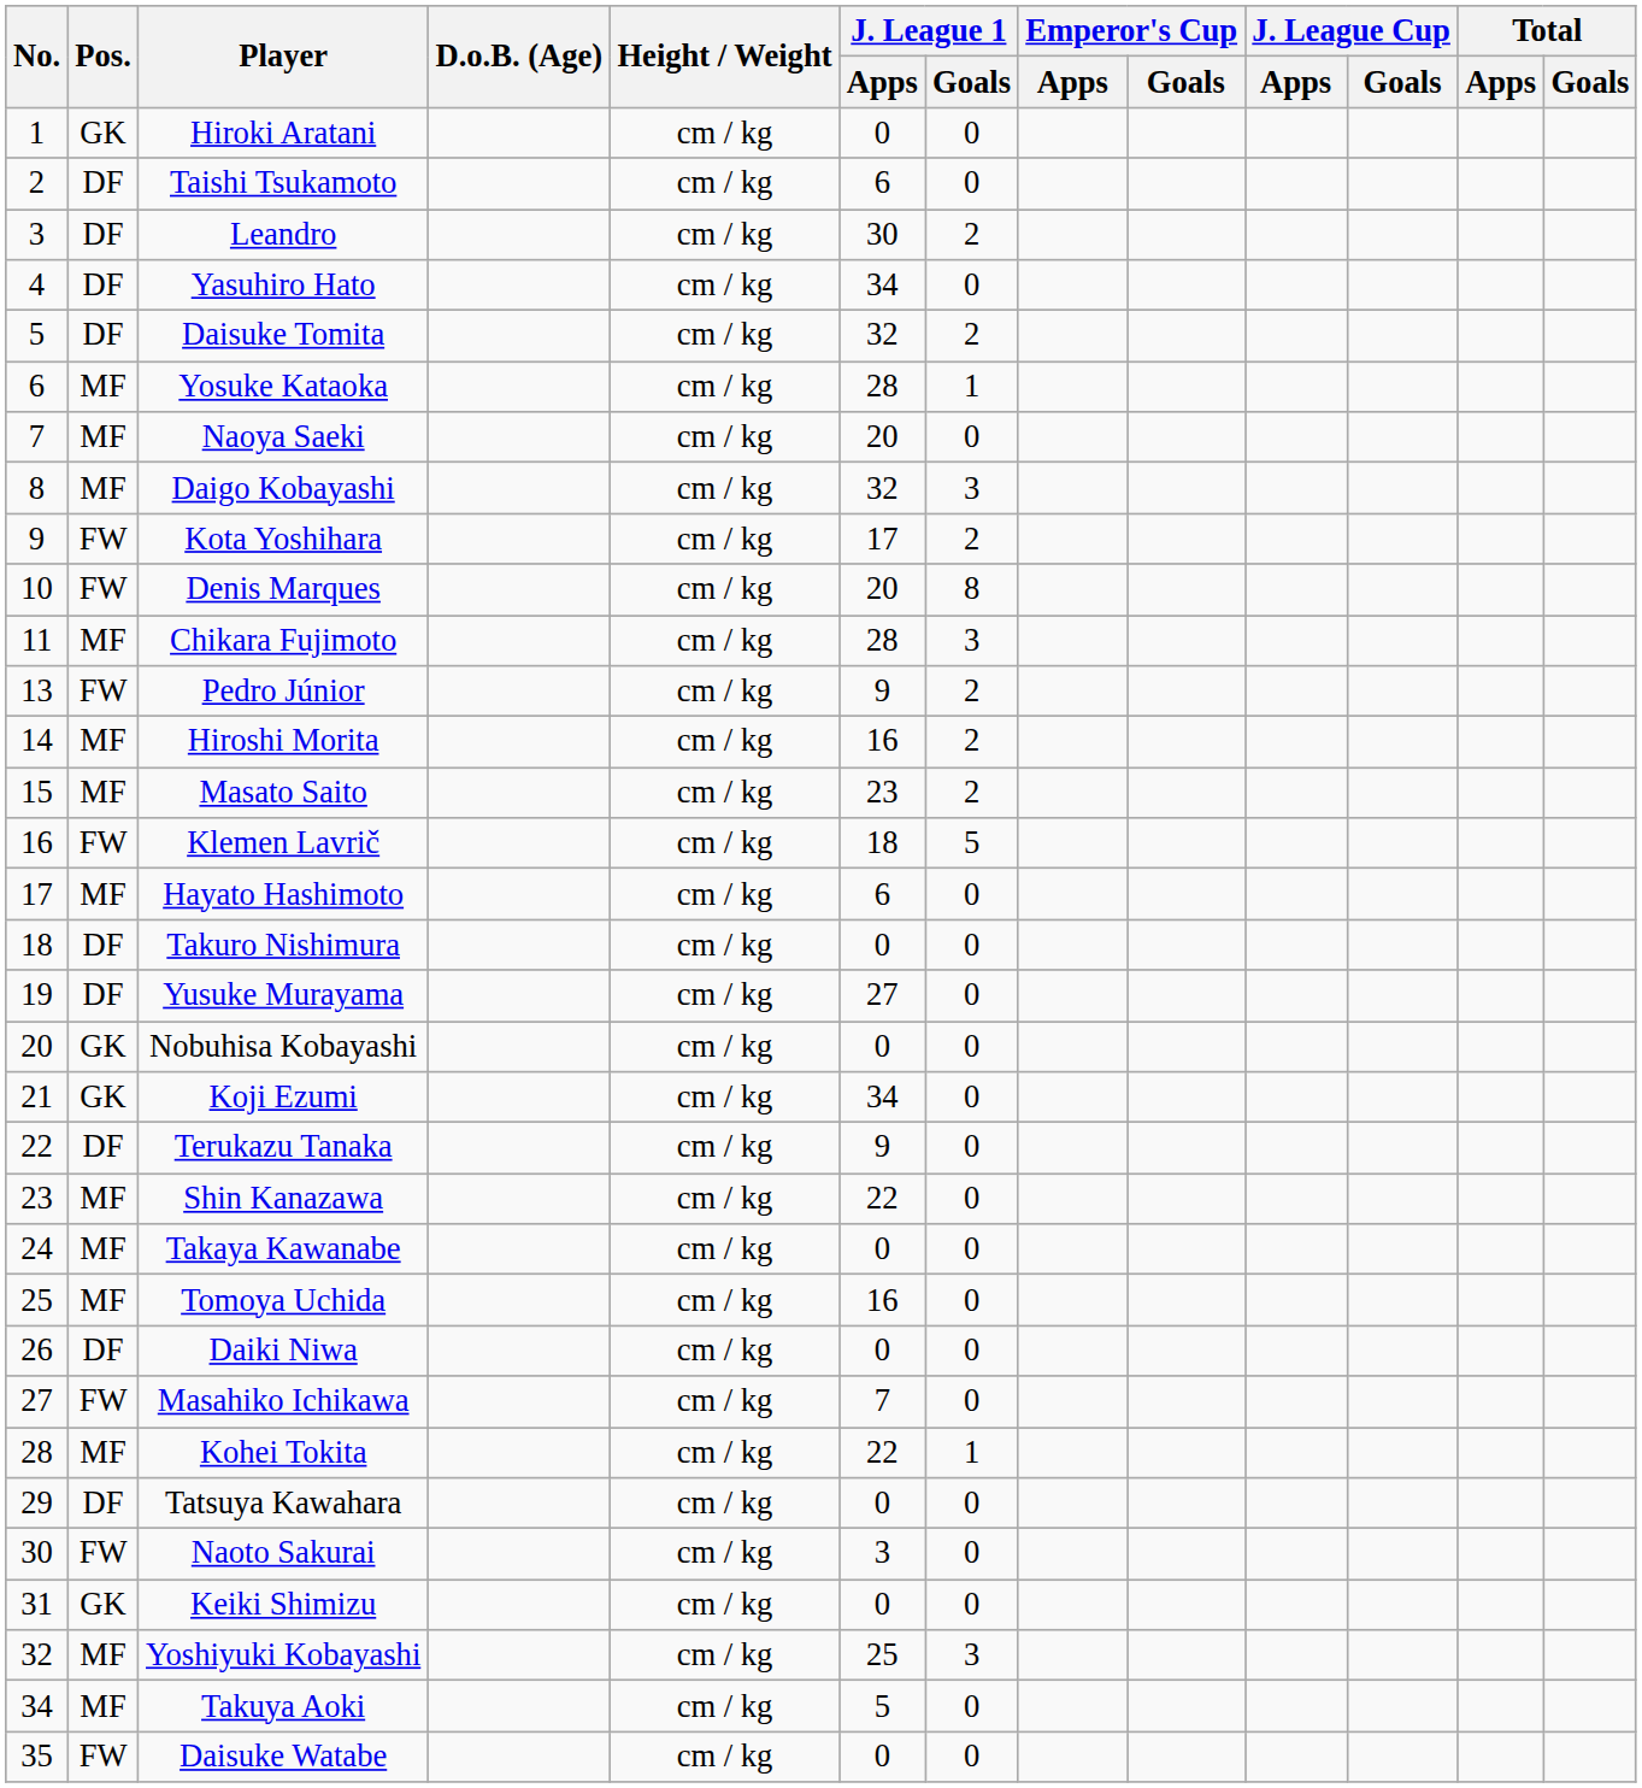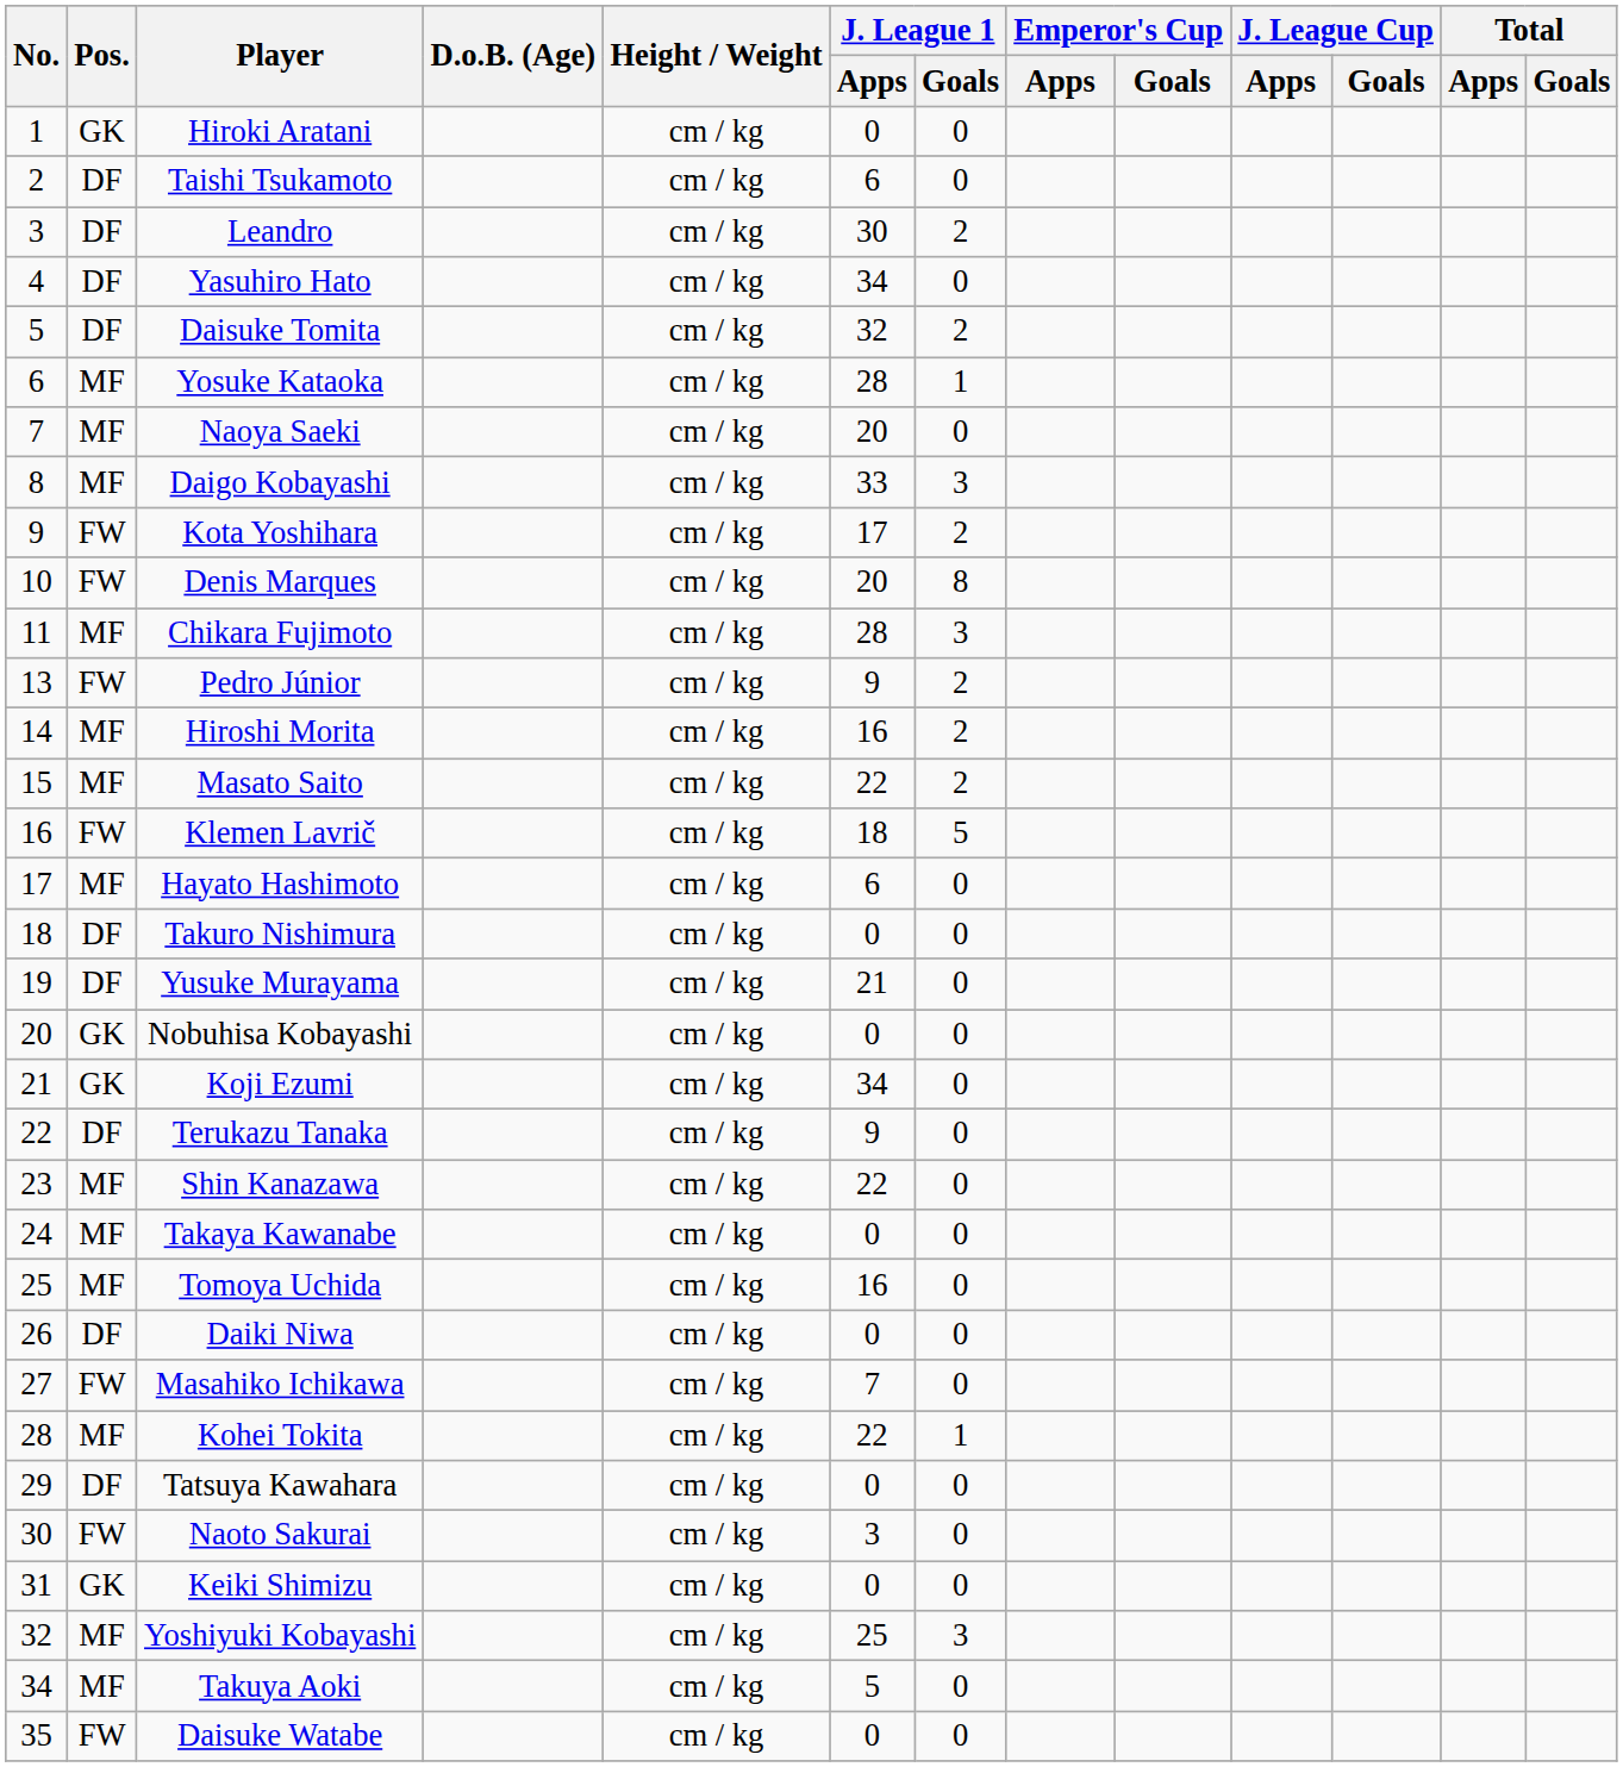 <table class="wikitable" style="text-align:center;">
 <tr>
 <th rowspan="2">No.</th>
 <th rowspan="2">Pos.</th>
 <th rowspan="2">Player</th>
 <th rowspan="2">D.o.B. (Age)</th>
 <th rowspan="2">Height / Weight</th>
 <th colspan="2"><a href='#'>J. League 1</a></th>
 <th colspan="2"><a href='#'>Emperor's Cup</a></th>
 <th colspan="2"><a href='#'>J. League Cup</a></th>
 <th colspan="2">Total</th>
 </tr>
 <tr>
 <th>Apps</th>
 <th>Goals</th>
 <th>Apps</th>
 <th>Goals</th>
 <th>Apps</th>
 <th>Goals</th>
 <th>Apps</th>
 <th>Goals</th>
 </tr>
 <tr>
 <td>1</td>
 <td>GK</td>
 <td><a href='#'>Hiroki Aratani</a></td>
 <td></td>
 <td>cm / kg</td>
 <td>0</td>
 <td>0</td>
 <td></td>
 <td></td>
 <td></td>
 <td></td>
 <td></td>
 <td></td>
 </tr>
 <tr>
 <td>2</td>
 <td>DF</td>
 <td><a href='#'>Taishi Tsukamoto</a></td>
 <td></td>
 <td>cm / kg</td>
 <td>6</td>
 <td>0</td>
 <td></td>
 <td></td>
 <td></td>
 <td></td>
 <td></td>
 <td></td>
 </tr>
 <tr>
 <td>3</td>
 <td>DF</td>
 <td><a href='#'>Leandro</a></td>
 <td></td>
 <td>cm / kg</td>
 <td>30</td>
 <td>2</td>
 <td></td>
 <td></td>
 <td></td>
 <td></td>
 <td></td>
 <td></td>
 </tr>
 <tr>
 <td>4</td>
 <td>DF</td>
 <td><a href='#'>Yasuhiro Hato</a></td>
 <td></td>
 <td>cm / kg</td>
 <td>34</td>
 <td>0</td>
 <td></td>
 <td></td>
 <td></td>
 <td></td>
 <td></td>
 <td></td>
 </tr>
 <tr>
 <td>5</td>
 <td>DF</td>
 <td><a href='#'>Daisuke Tomita</a></td>
 <td></td>
 <td>cm / kg</td>
 <td>32</td>
 <td>2</td>
 <td></td>
 <td></td>
 <td></td>
 <td></td>
 <td></td>
 <td></td>
 </tr>
 <tr>
 <td>6</td>
 <td>MF</td>
 <td><a href='#'>Yosuke Kataoka</a></td>
 <td></td>
 <td>cm / kg</td>
 <td>28</td>
 <td>1</td>
 <td></td>
 <td></td>
 <td></td>
 <td></td>
 <td></td>
 <td></td>
 </tr>
 <tr>
 <td>7</td>
 <td>MF</td>
 <td><a href='#'>Naoya Saeki</a></td>
 <td></td>
 <td>cm / kg</td>
 <td>20</td>
 <td>0</td>
 <td></td>
 <td></td>
 <td></td>
 <td></td>
 <td></td>
 <td></td>
 </tr>
 <tr>
 <td>8</td>
 <td>MF</td>
 <td><a href='#'>Daigo Kobayashi</a></td>
 <td></td>
 <td>cm / kg</td>
-<td>32</td>
+<td>33</td>
 <td>3</td>
 <td></td>
 <td></td>
 <td></td>
 <td></td>
 <td></td>
 <td></td>
 </tr>
 <tr>
 <td>9</td>
 <td>FW</td>
 <td><a href='#'>Kota Yoshihara</a></td>
 <td></td>
 <td>cm / kg</td>
 <td>17</td>
 <td>2</td>
 <td></td>
 <td></td>
 <td></td>
 <td></td>
 <td></td>
 <td></td>
 </tr>
 <tr>
 <td>10</td>
 <td>FW</td>
 <td><a href='#'>Denis Marques</a></td>
 <td></td>
 <td>cm / kg</td>
 <td>20</td>
 <td>8</td>
 <td></td>
 <td></td>
 <td></td>
 <td></td>
 <td></td>
 <td></td>
 </tr>
 <tr>
 <td>11</td>
 <td>MF</td>
 <td><a href='#'>Chikara Fujimoto</a></td>
 <td></td>
 <td>cm / kg</td>
 <td>28</td>
 <td>3</td>
 <td></td>
 <td></td>
 <td></td>
 <td></td>
 <td></td>
 <td></td>
 </tr>
 <tr>
 <td>13</td>
 <td>FW</td>
 <td><a href='#'>Pedro Júnior</a></td>
 <td></td>
 <td>cm / kg</td>
 <td>9</td>
 <td>2</td>
 <td></td>
 <td></td>
 <td></td>
 <td></td>
 <td></td>
 <td></td>
 </tr>
 <tr>
 <td>14</td>
 <td>MF</td>
 <td><a href='#'>Hiroshi Morita</a></td>
 <td></td>
 <td>cm / kg</td>
 <td>16</td>
 <td>2</td>
 <td></td>
 <td></td>
 <td></td>
 <td></td>
 <td></td>
 <td></td>
 </tr>
 <tr>
 <td>15</td>
 <td>MF</td>
 <td><a href='#'>Masato Saito</a></td>
 <td></td>
 <td>cm / kg</td>
-<td>23</td>
+<td>22</td>
 <td>2</td>
 <td></td>
 <td></td>
 <td></td>
 <td></td>
 <td></td>
 <td></td>
 </tr>
 <tr>
 <td>16</td>
 <td>FW</td>
 <td><a href='#'>Klemen Lavrič</a></td>
 <td></td>
 <td>cm / kg</td>
 <td>18</td>
 <td>5</td>
 <td></td>
 <td></td>
 <td></td>
 <td></td>
 <td></td>
 <td></td>
 </tr>
 <tr>
 <td>17</td>
 <td>MF</td>
 <td><a href='#'>Hayato Hashimoto</a></td>
 <td></td>
 <td>cm / kg</td>
 <td>6</td>
 <td>0</td>
 <td></td>
 <td></td>
 <td></td>
 <td></td>
 <td></td>
 <td></td>
 </tr>
 <tr>
 <td>18</td>
 <td>DF</td>
 <td><a href='#'>Takuro Nishimura</a></td>
 <td></td>
 <td>cm / kg</td>
 <td>0</td>
 <td>0</td>
 <td></td>
 <td></td>
 <td></td>
 <td></td>
 <td></td>
 <td></td>
 </tr>
 <tr>
 <td>19</td>
 <td>DF</td>
 <td><a href='#'>Yusuke Murayama</a></td>
 <td></td>
 <td>cm / kg</td>
-<td>27</td>
+<td>21</td>
 <td>0</td>
 <td></td>
 <td></td>
 <td></td>
 <td></td>
 <td></td>
 <td></td>
 </tr>
 <tr>
 <td>20</td>
 <td>GK</td>
 <td>Nobuhisa Kobayashi</td>
 <td></td>
 <td>cm / kg</td>
 <td>0</td>
 <td>0</td>
 <td></td>
 <td></td>
 <td></td>
 <td></td>
 <td></td>
 <td></td>
 </tr>
 <tr>
 <td>21</td>
 <td>GK</td>
 <td><a href='#'>Koji Ezumi</a></td>
 <td></td>
 <td>cm / kg</td>
 <td>34</td>
 <td>0</td>
 <td></td>
 <td></td>
 <td></td>
 <td></td>
 <td></td>
 <td></td>
 </tr>
 <tr>
 <td>22</td>
 <td>DF</td>
 <td><a href='#'>Terukazu Tanaka</a></td>
 <td></td>
 <td>cm / kg</td>
 <td>9</td>
 <td>0</td>
 <td></td>
 <td></td>
 <td></td>
 <td></td>
 <td></td>
 <td></td>
 </tr>
 <tr>
 <td>23</td>
 <td>MF</td>
 <td><a href='#'>Shin Kanazawa</a></td>
 <td></td>
 <td>cm / kg</td>
 <td>22</td>
 <td>0</td>
 <td></td>
 <td></td>
 <td></td>
 <td></td>
 <td></td>
 <td></td>
 </tr>
 <tr>
 <td>24</td>
 <td>MF</td>
 <td><a href='#'>Takaya Kawanabe</a></td>
 <td></td>
 <td>cm / kg</td>
 <td>0</td>
 <td>0</td>
 <td></td>
 <td></td>
 <td></td>
 <td></td>
 <td></td>
 <td></td>
 </tr>
 <tr>
 <td>25</td>
 <td>MF</td>
 <td><a href='#'>Tomoya Uchida</a></td>
 <td></td>
 <td>cm / kg</td>
 <td>16</td>
 <td>0</td>
 <td></td>
 <td></td>
 <td></td>
 <td></td>
 <td></td>
 <td></td>
 </tr>
 <tr>
 <td>26</td>
 <td>DF</td>
 <td><a href='#'>Daiki Niwa</a></td>
 <td></td>
 <td>cm / kg</td>
 <td>0</td>
 <td>0</td>
 <td></td>
 <td></td>
 <td></td>
 <td></td>
 <td></td>
 <td></td>
 </tr>
 <tr>
 <td>27</td>
 <td>FW</td>
 <td><a href='#'>Masahiko Ichikawa</a></td>
 <td></td>
 <td>cm / kg</td>
 <td>7</td>
 <td>0</td>
 <td></td>
 <td></td>
 <td></td>
 <td></td>
 <td></td>
 <td></td>
 </tr>
 <tr>
 <td>28</td>
 <td>MF</td>
 <td><a href='#'>Kohei Tokita</a></td>
 <td></td>
 <td>cm / kg</td>
 <td>22</td>
 <td>1</td>
 <td></td>
 <td></td>
 <td></td>
 <td></td>
 <td></td>
 <td></td>
 </tr>
 <tr>
 <td>29</td>
 <td>DF</td>
 <td>Tatsuya Kawahara</td>
 <td></td>
 <td>cm / kg</td>
 <td>0</td>
 <td>0</td>
 <td></td>
 <td></td>
 <td></td>
 <td></td>
 <td></td>
 <td></td>
 </tr>
 <tr>
 <td>30</td>
 <td>FW</td>
 <td><a href='#'>Naoto Sakurai</a></td>
 <td></td>
 <td>cm / kg</td>
 <td>3</td>
 <td>0</td>
 <td></td>
 <td></td>
 <td></td>
 <td></td>
 <td></td>
 <td></td>
 </tr>
 <tr>
 <td>31</td>
 <td>GK</td>
 <td><a href='#'>Keiki Shimizu</a></td>
 <td></td>
 <td>cm / kg</td>
 <td>0</td>
 <td>0</td>
 <td></td>
 <td></td>
 <td></td>
 <td></td>
 <td></td>
 <td></td>
 </tr>
 <tr>
 <td>32</td>
 <td>MF</td>
 <td><a href='#'>Yoshiyuki Kobayashi</a></td>
 <td></td>
 <td>cm / kg</td>
 <td>25</td>
 <td>3</td>
 <td></td>
 <td></td>
 <td></td>
 <td></td>
 <td></td>
 <td></td>
 </tr>
 <tr>
 <td>34</td>
 <td>MF</td>
 <td><a href='#'>Takuya Aoki</a></td>
 <td></td>
 <td>cm / kg</td>
 <td>5</td>
 <td>0</td>
 <td></td>
 <td></td>
 <td></td>
 <td></td>
 <td></td>
 <td></td>
 </tr>
 <tr>
 <td>35</td>
 <td>FW</td>
 <td><a href='#'>Daisuke Watabe</a></td>
 <td></td>
 <td>cm / kg</td>
 <td>0</td>
 <td>0</td>
 <td></td>
 <td></td>
 <td></td>
 <td></td>
 <td></td>
 <td></td>
 </tr>
 </table>
